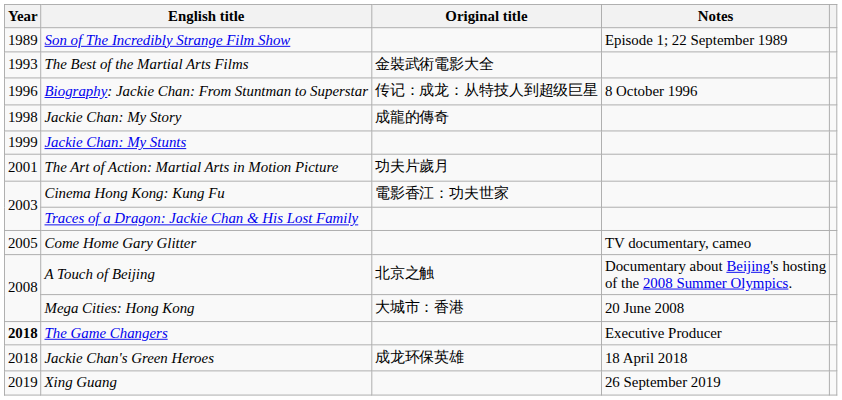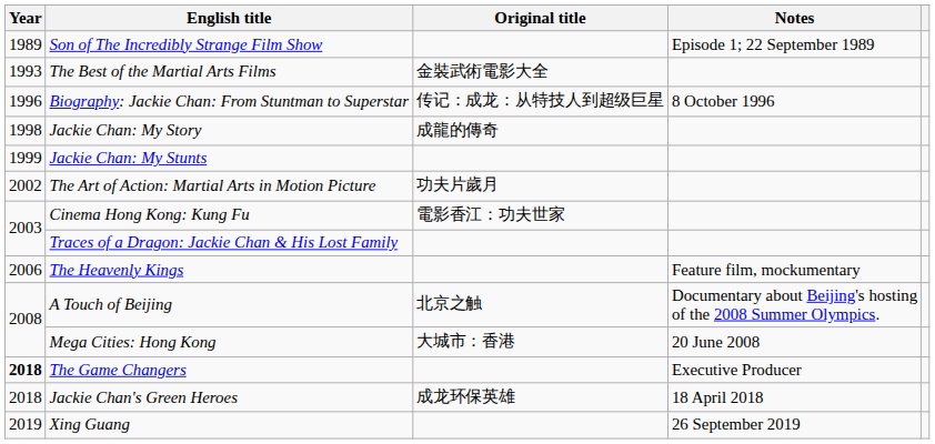 <table class="wikitable sortable">
 <tr>
 <th>Year</th>
 <th>English title</th>
 <th>Original title</th>
 <th class="unsortable">Notes</th>
 <th class="unsortable"></th>
 </tr>
 <tr>
 <td>1989</td>
 <td><em><a href='#'>Son of The Incredibly Strange Film Show</a></em></td>
 <td></td>
 <td>Episode 1; 22 September 1989</td>
 <td></td>
 </tr>
 <tr>
 <td>1993</td>
 <td><em>The Best of the Martial Arts Films</em></td>
 <td>金裝武術電影大全</td>
 <td></td>
 <td></td>
 </tr>
 <tr>
 <td>1996</td>
 <td><em><a href='#'>Biography</a>: Jackie Chan: From Stuntman to Superstar</em></td>
 <td>传记：成龙：从特技人到超级巨星</td>
 <td>8 October 1996</td>
 <td></td>
 </tr>
 <tr>
 <td>1998</td>
 <td><em>Jackie Chan: My Story</em></td>
 <td>成龍的傳奇</td>
 <td></td>
 <td></td>
 </tr>
 <tr>
 <td>1999</td>
 <td><em><a href='#'>Jackie Chan: My Stunts</a></em></td>
 <td></td>
 <td></td>
 <td></td>
 </tr>
 <tr>
-<td>2001</td>
+<td>2002</td>
 <td><em>The Art of Action: Martial Arts in Motion Picture</em></td>
 <td>功夫片歲月</td>
 <td></td>
 <td></td>
 </tr>
 <tr>
 <td rowspan=2>2003</td>
 <td><em>Cinema Hong Kong: Kung Fu</em></td>
 <td>電影香江：功夫世家</td>
 <td></td>
 <td></td>
 </tr>
 <tr>
 <td><em><a href='#'>Traces of a Dragon: Jackie Chan & His Lost Family</a></em></td>
 <td></td>
 <td></td>
 <td></td>
 </tr>
 <tr>
-<td>2005</td>
-<td><em>Come Home Gary Glitter</em></td>
+<td>2006</td>
+<td><em><a href='#'>The Heavenly Kings</a></em></td>
 <td></td>
-<td>TV documentary, cameo</td>
+<td>Feature film, mockumentary</td>
 <td></td>
 </tr>
 <tr>
 <td rowspan=2>2008</td>
 <td><em>A Touch of Beijing</em></td>
 <td>北京之触</td>
 <td>Documentary about <a href='#'>Beijing</a>'s hosting <br> of the <a href='#'>2008 Summer Olympics</a>.</td>
 <td></td>
 </tr>
 <tr>
 <td><em>Mega Cities: Hong Kong</em></td>
 <td>大城市：香港</td>
 <td>20 June 2008</td>
 <td></td>
 </tr>
 <tr>
 <td><strong>2018</strong></td>
 <td><em><a href='#'>The Game Changers</a></em></td>
 <td></td>
 <td>Executive Producer</td>
 </tr>
 <tr>
 <td>2018</td>
 <td><em>Jackie Chan's Green Heroes</em></td>
 <td>成龙环保英雄</td>
 <td>18 April 2018</td>
 <td></td>
 </tr>
 <tr>
 <td rowspan=1>2019</td>
 <td><em>Xing Guang</em></td>
 <td></td>
 <td>26 September 2019</td>
 <td></td>
 </tr>
 </table>
